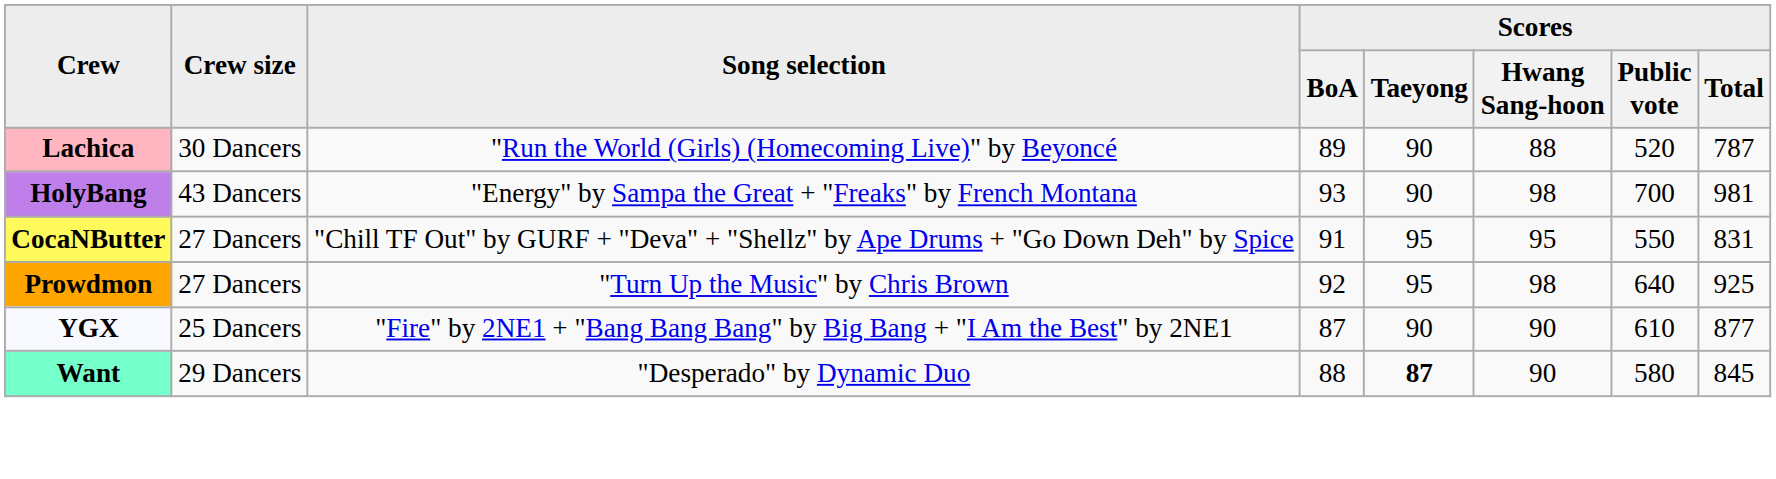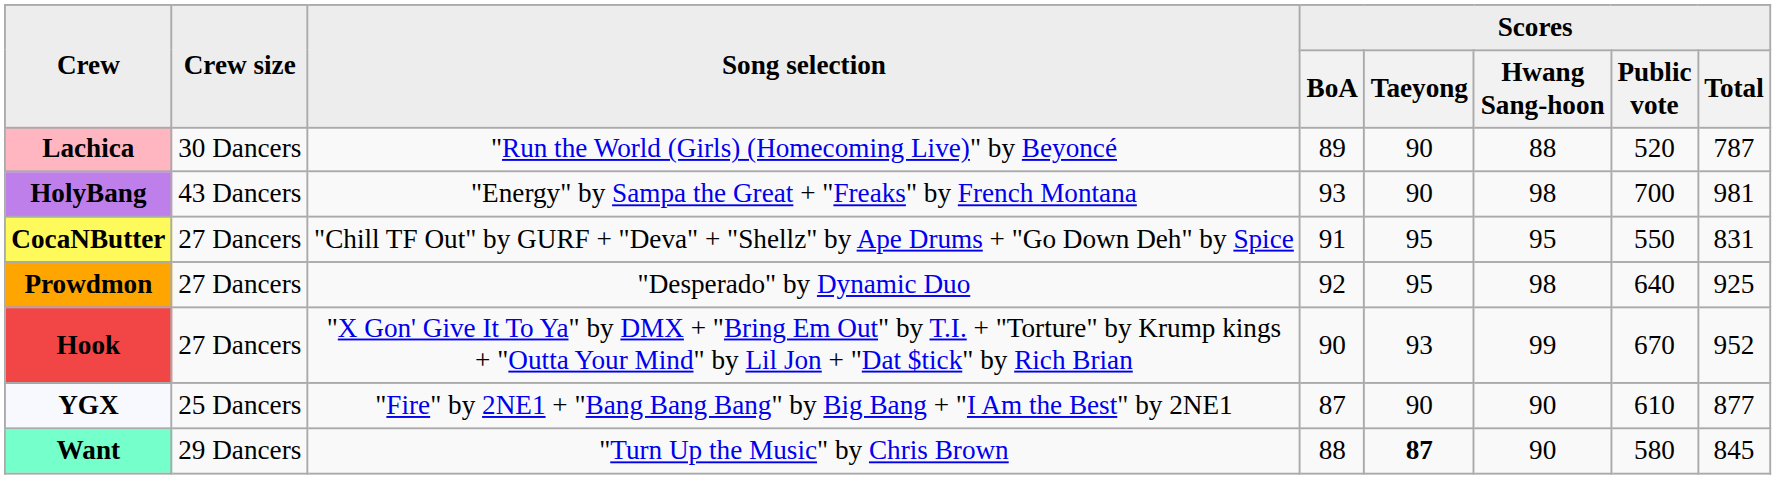 <table class="wikitable sortable" style="text-align:center; font-size:90%">
 <tr>
 <th rowspan=2 style="background:#EDEDED">Crew</th>
 <th rowspan=2 style="background:#EDEDED">Crew size</th>
 <th rowspan=2 style="background:#EDEDED">Song selection</th>
 <th colspan=5 style="background:#EDEDED">Scores</th>
 </tr>
 <tr>
 <th>BoA</th>
 <th>Taeyong</th>
 <th>Hwang<br>Sang-hoon</th>
 <th>Public<br>vote</th>
 <th>Total</th>
 </tr>
 <tr>
 <td style="background:#FFB6C1"><strong>Lachica</strong></td>
 <td>30 Dancers</td>
 <td>"<a href='#'>Run the World (Girls) (Homecoming Live)</a>" by <a href='#'>Beyoncé</a></td>
 <td>89</td>
 <td>90</td>
 <td>88</td>
 <td>520</td>
 <td>787</td>
 </tr>
 <tr>
 <td style="background:#BF7FEB"><strong>HolyBang</strong></td>
 <td>43 Dancers</td>
 <td>"Energy" by <a href='#'>Sampa the Great</a> + "<a href='#'>Freaks</a>" by <a href='#'>French Montana</a></td>
 <td>93</td>
 <td>90</td>
 <td>98</td>
 <td>700</td>
 <td>981</td>
 </tr>
 <tr>
 <td style="background:#FFFA5C"><strong>CocaNButter</strong></td>
 <td>27 Dancers</td>
 <td>"Chill TF Out" by GURF + "Deva" + "Shellz" by <a href='#'>Ape Drums</a> + "Go Down Deh" by <a href='#'>Spice</a></td>
 <td>91</td>
 <td>95</td>
 <td>95</td>
 <td>550</td>
 <td>831</td>
 </tr>
 <tr>
 <td style="background:orange"><strong>Prowdmon</strong></td>
 <td>27 Dancers</td>
-<td>"<a href='#'>Turn Up the Music</a>" by <a href='#'>Chris Brown</a></td>
+<td>"Desperado" by <a href='#'>Dynamic Duo</a></td>
 <td>92</td>
 <td>95</td>
 <td>98</td>
 <td>640</td>
 <td>925</td>
+</tr>
+<tr>
+<td style="background:#F24646"><strong>Hook</strong></td>
+<td>27 Dancers</td>
+<td>"<a href='#'>X Gon' Give It To Ya</a>" by <a href='#'>DMX</a> + "<a href='#'>Bring Em Out</a>" by <a href='#'>T.I.</a> + "Torture" by Krump kings <br> + "<a href='#'>Outta Your Mind</a>" by <a href='#'>Lil Jon</a> + "<a href='#'>Dat $tick</a>" by <a href='#'>Rich Brian</a></td>
+<td>90</td>
+<td>93</td>
+<td>99</td>
+<td>670</td>
+<td>952</td>
 </tr>
 <tr>
 <td style="background:#F8F8FF"><strong>YGX</strong></td>
 <td>25 Dancers</td>
 <td>"<a href='#'>Fire</a>" by <a href='#'>2NE1</a> + "<a href='#'>Bang Bang Bang</a>" by <a href='#'>Big Bang</a> + "<a href='#'>I Am the Best</a>" by 2NE1</td>
 <td>87</td>
 <td>90</td>
 <td>90</td>
 <td>610</td>
 <td>877</td>
 </tr>
 <tr>
 <td style="background:#75FFCA"><strong>Want</strong></td>
 <td>29 Dancers</td>
-<td>"Desperado" by <a href='#'>Dynamic Duo</a></td>
+<td>"<a href='#'>Turn Up the Music</a>" by <a href='#'>Chris Brown</a></td>
 <td>88</td>
 <td><strong>87</strong></td>
 <td>90</td>
 <td>580</td>
 <td>845</td>
 </tr>
 </table>
